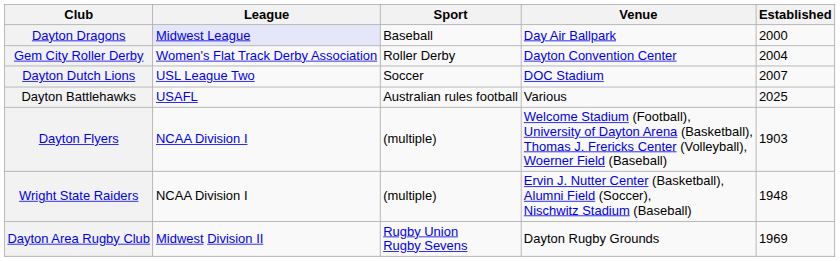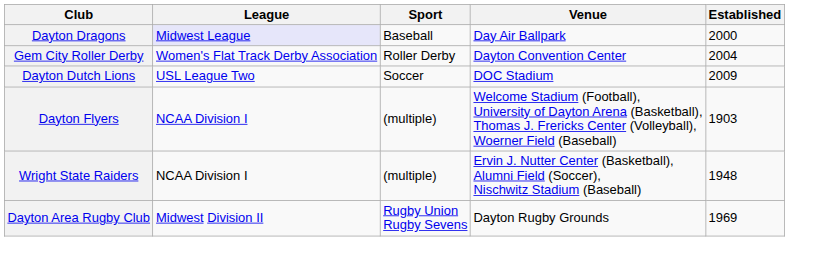 <table class="wikitable sortable">
 <tr>
 <th scope="col">Club</th>
 <th scope="col">League</th>
 <th scope="col">Sport</th>
 <th scope="col">Venue</th>
 <th scope="col">Established</th>
 </tr>
 <tr>
 <th scope="row" style="font-weight: normal;"><a href='#'>Dayton Dragons</a></th>
 <td style="background: lavender;"><a href='#'>Midwest League</a></td>
 <td>Baseball</td>
 <td><a href='#'>Day Air Ballpark</a></td>
 <td>2000</td>
 </tr>
 <tr>
 <th scope="row" style="font-weight: normal;"><a href='#'>Gem City Roller Derby</a></th>
 <td><a href='#'>Women's Flat Track Derby Association</a></td>
 <td>Roller Derby</td>
 <td><a href='#'>Dayton Convention Center</a></td>
 <td>2004</td>
 </tr>
 <tr>
 <th scope="row" style="font-weight: normal;"><a href='#'>Dayton Dutch Lions</a></th>
 <td><a href='#'>USL League Two</a></td>
 <td>Soccer</td>
 <td><a href='#'>DOC Stadium</a></td>
-<td>2007</td>
-</tr>
-<tr>
-<th scope="row" style="font-weight: normal;">Dayton Battlehawks</th>
-<td><a href='#'>USAFL</a></td>
-<td>Australian rules football</td>
-<td>Various</td>
-<td>2025</td>
+<td>2009</td>
 </tr>
 <tr>
 <th scope="row" style="font-weight: normal;"><a href='#'>Dayton Flyers</a></th>
 <td><a href='#'>NCAA Division I</a></td>
 <td>(multiple)</td>
 <td><a href='#'>Welcome Stadium</a> (Football), <br> <a href='#'>University of Dayton Arena</a> (Basketball), <br> <a href='#'>Thomas J. Frericks Center</a> (Volleyball), <br> <a href='#'>Woerner Field</a> (Baseball)</td>
 <td>1903</td>
 </tr>
 <tr>
 <th scope="row" style="font-weight: normal;"><a href='#'>Wright State Raiders</a></th>
 <td>NCAA Division I</td>
 <td>(multiple)</td>
 <td><a href='#'>Ervin J. Nutter Center</a> (Basketball), <br> <a href='#'>Alumni Field</a> (Soccer), <br> <a href='#'>Nischwitz Stadium</a> (Baseball)</td>
 <td>1948</td>
 </tr>
 <tr>
 <th scope="row" style="font-weight: normal;"><a href='#'>Dayton Area Rugby Club</a></th>
 <td><a href='#'>Midwest</a> <a href='#'>Division II</a></td>
 <td><a href='#'>Rugby Union</a><br><a href='#'>Rugby Sevens</a></td>
 <td>Dayton Rugby Grounds</td>
 <td>1969</td>
 </tr>
 </table>
